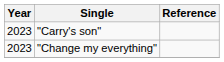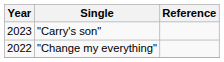 <table class="wikitable plainrowheaders" style="text-align:center;">
 <tr>
 <th scope="col">Year</th>
 <th scope="col">Single</th>
 <th scope="col">Reference</th>
 </tr>
 <tr>
 <td rowspan="1">2023</td>
 <td style="text-align:left;">"Carry's son"<br></td>
 <td></td>
 </tr>
 <tr>
-<td rowspan="1">2023</td>
+<td rowspan="1">2022</td>
 <td style="text-align:left;">"Change my everything"<br></td>
 <td></td>
 </tr>
 <tr>
 </tr>
 </table>
